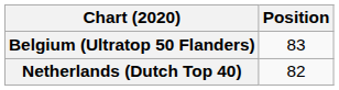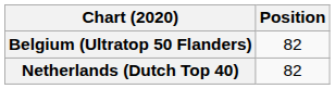 <table class="wikitable plainrowheaders sortable" style="text-align:center">
 <tr>
 <th>Chart (2020)</th>
 <th>Position</th>
 </tr>
 <tr>
 <th scope="row">Belgium (Ultratop 50 Flanders)</th>
-<td>83</td>
+<td>82</td>
 </tr>
 <tr>
 <th scope="row">Netherlands (Dutch Top 40)</th>
 <td>82</td>
 </tr>
 </table>
